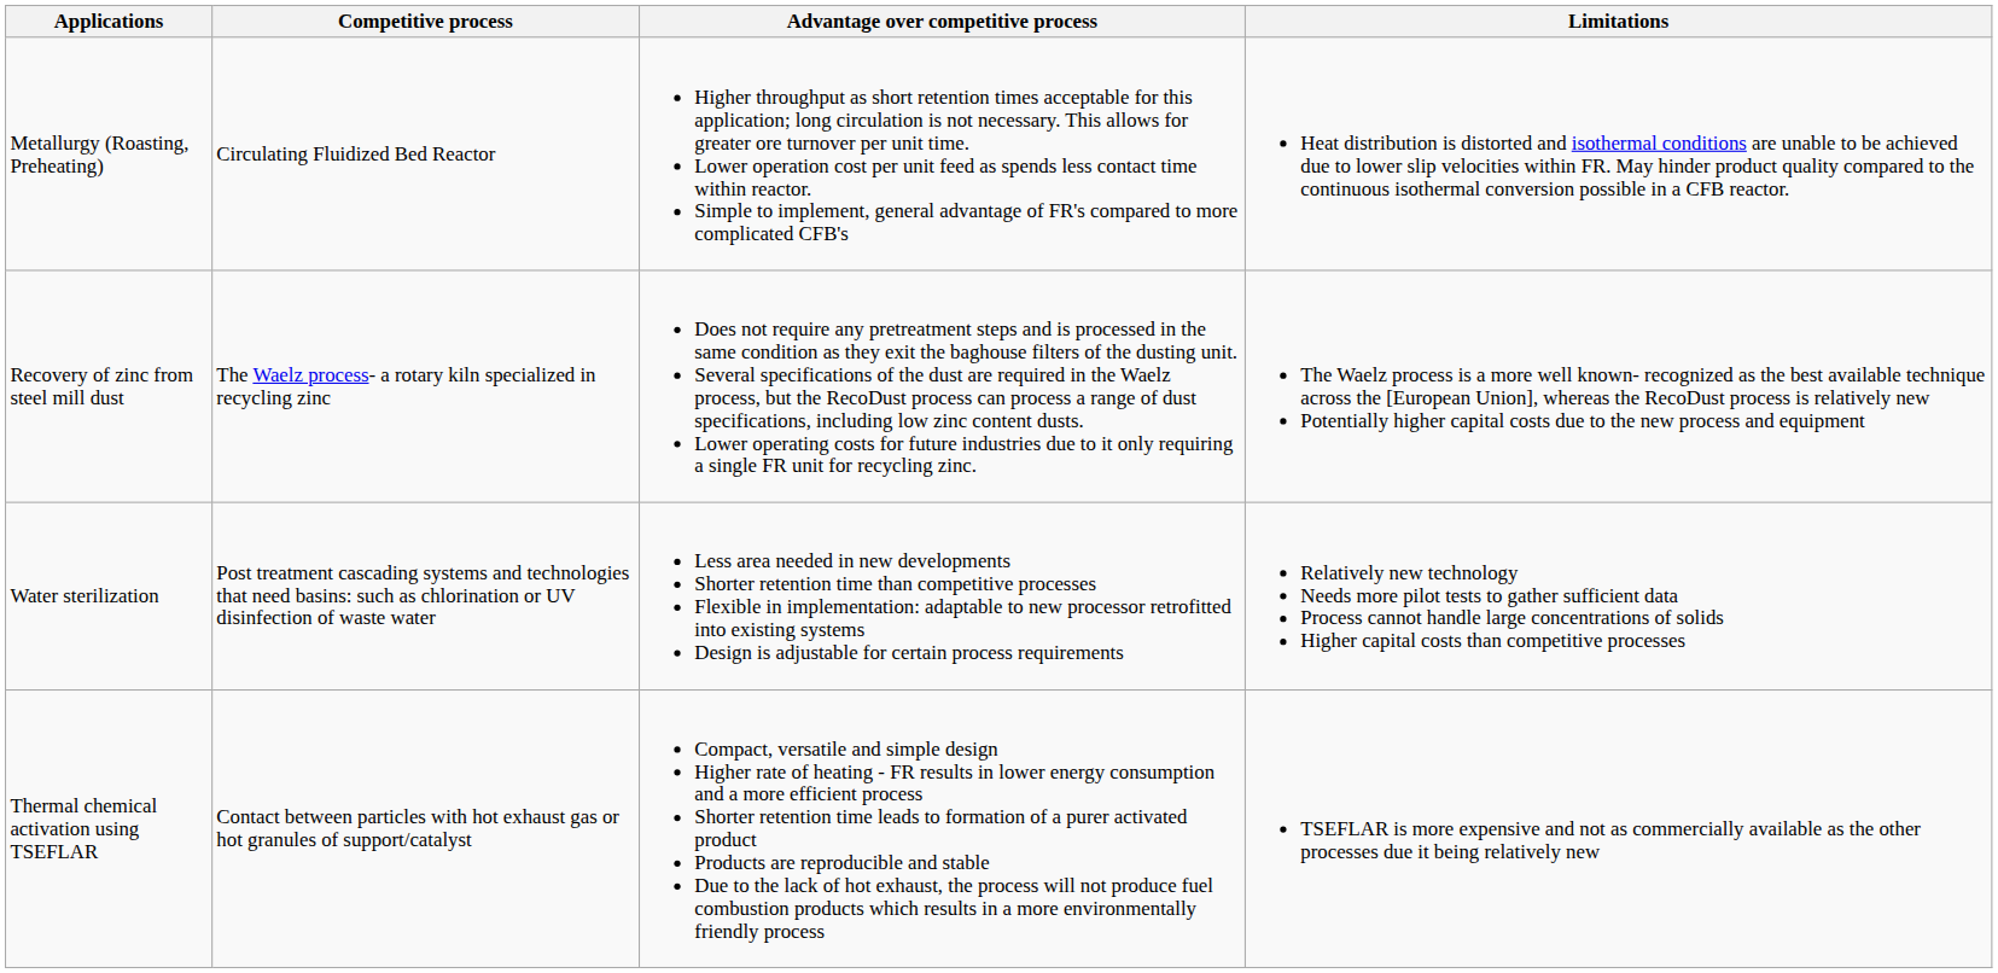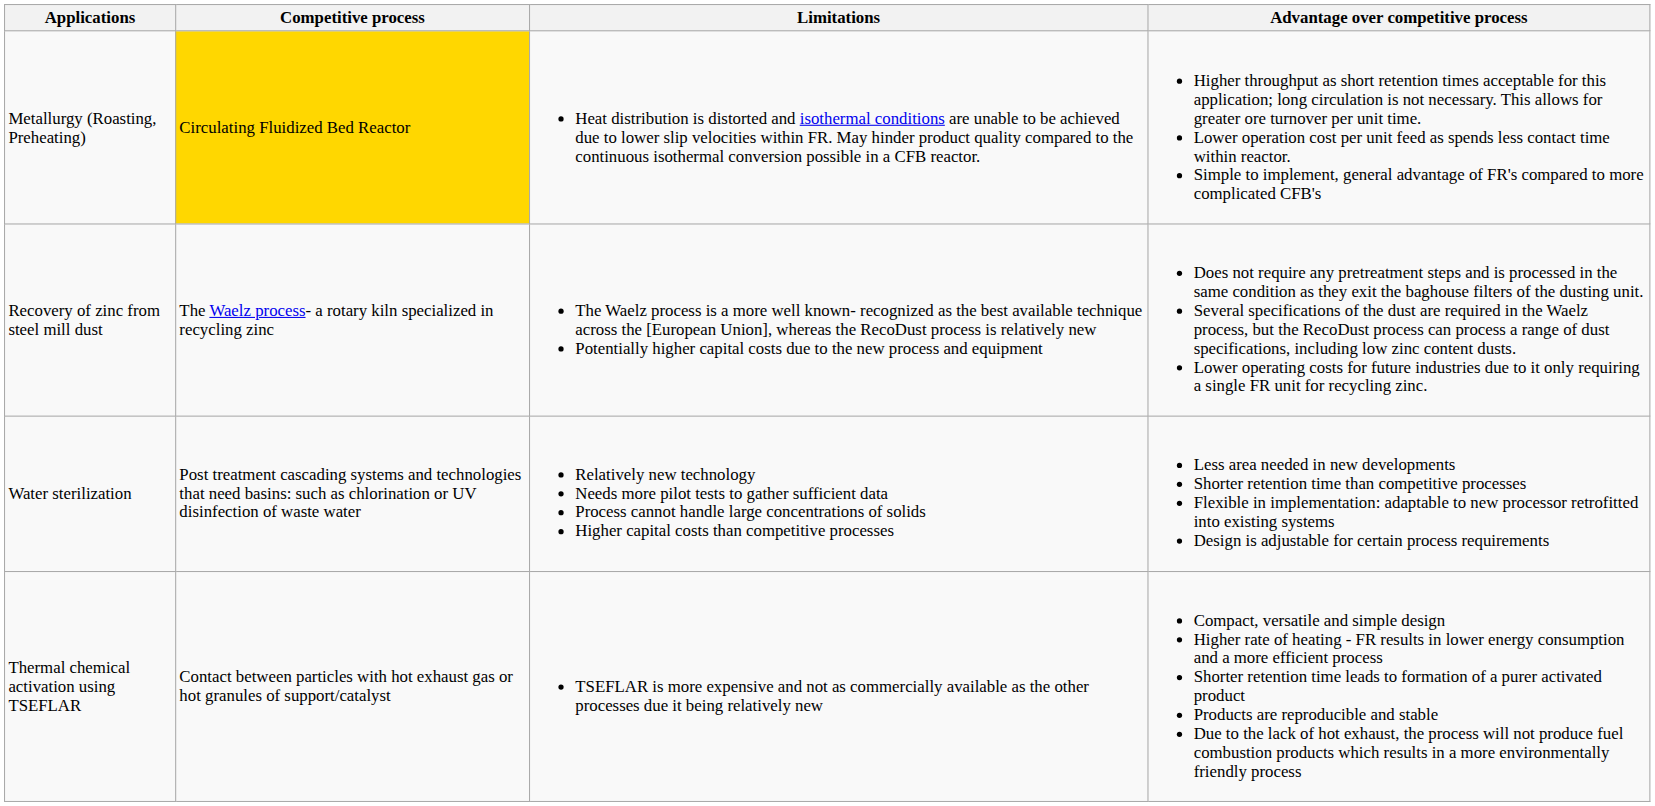 <table class="wikitable">
 <tr>
 <th>Applications</th>
 <th>Competitive process</th>
+<th>Limitations</th>
 <th>Advantage over competitive process</th>
-<th>Limitations</th>
 </tr>
 <tr>
 <td>Metallurgy (Roasting, Preheating)</td>
-<td>Circulating Fluidized Bed Reactor</td>
+<td style="background: gold;">Circulating Fluidized Bed Reactor</td>
+<td><br><ul><li>Heat distribution is distorted and <a href='#'>isothermal conditions</a> are unable to be achieved due to lower slip velocities within FR. May hinder product quality compared to the continuous isothermal conversion possible in a CFB reactor.</li></ul></td>
 <td><br><ul><li>Higher throughput as short retention times acceptable for this application; long circulation is not necessary. This allows for greater ore turnover per unit time.</li><li>Lower operation cost per unit feed as spends less contact time within reactor.</li><li>Simple to implement, general advantage of FR's compared to more complicated CFB's</li></ul></td>
-<td><br><ul><li>Heat distribution is distorted and <a href='#'>isothermal conditions</a> are unable to be achieved due to lower slip velocities within FR. May hinder product quality compared to the continuous isothermal conversion possible in a CFB reactor.</li></ul></td>
 </tr>
 <tr>
 <td>Recovery of zinc from steel mill dust</td>
 <td>The <a href='#'>Waelz process</a>- a rotary kiln specialized in recycling zinc</td>
+<td><br><ul><li>The Waelz process is a more well known- recognized as the best available technique across the [European Union], whereas the RecoDust process is relatively new</li><li>Potentially higher capital costs due to the new process and equipment</li></ul></td>
 <td><br><ul><li>Does not require any pretreatment steps and is processed in the same condition as they exit the baghouse filters of the dusting unit.</li><li>Several specifications of the dust are required in the Waelz process, but the RecoDust process can process a range of dust specifications, including low zinc content dusts.</li><li>Lower operating costs for future industries due to it only requiring a single FR unit for recycling zinc.</li></ul></td>
-<td><br><ul><li>The Waelz process is a more well known- recognized as the best available technique across the [European Union], whereas the RecoDust process is relatively new</li><li>Potentially higher capital costs due to the new process and equipment</li></ul></td>
 </tr>
 <tr>
 <td>Water sterilization</td>
 <td>Post treatment cascading systems and technologies that need basins: such as chlorination or UV disinfection of waste water</td>
+<td><br><ul><li>Relatively new technology</li><li>Needs more pilot tests to gather sufficient data</li><li>Process cannot handle large concentrations of solids</li><li>Higher capital costs than competitive processes</li></ul></td>
 <td><br><ul><li>Less area needed in new developments</li><li>Shorter retention time than competitive processes</li><li>Flexible in implementation: adaptable to new processor retrofitted into existing systems</li><li>Design is adjustable for certain process requirements</li></ul></td>
-<td><br><ul><li>Relatively new technology</li><li>Needs more pilot tests to gather sufficient data</li><li>Process cannot handle large concentrations of solids</li><li>Higher capital costs than competitive processes</li></ul></td>
 </tr>
 <tr>
 <td>Thermal chemical activation using TSEFLAR</td>
 <td>Contact between particles with hot exhaust gas or hot granules of support/catalyst</td>
+<td><br><ul><li>TSEFLAR is more expensive and not as commercially available as the other processes due it being relatively new</li></ul></td>
 <td><br><ul><li>Compact, versatile and simple design</li><li>Higher rate of heating - FR results in lower energy consumption and a more efficient process</li><li>Shorter retention time leads to formation of a purer activated product</li><li>Products are reproducible and stable</li><li>Due to the lack of hot exhaust, the process will not produce fuel combustion products which results in a more environmentally friendly process </li></ul></td>
-<td><br><ul><li>TSEFLAR is more expensive and not as commercially available as the other processes due it being relatively new</li></ul></td>
 </tr>
 </table>
